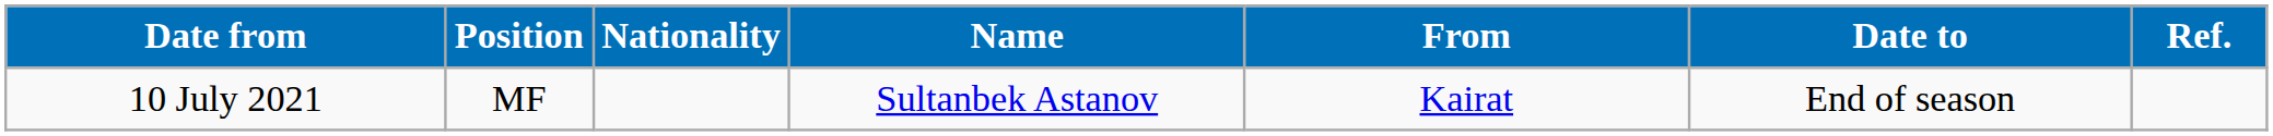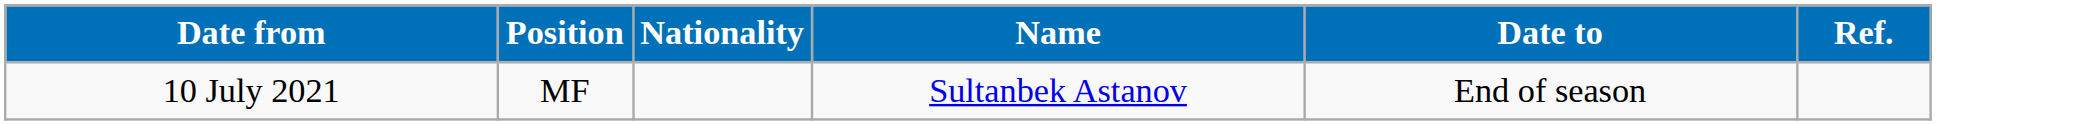 <table class="wikitable" style="text-align:center; font-size:90%; ">
 <tr>
 <th style="background:#0070B8; color:#FFFFFF; width:200px;">Date from</th>
 <th style="background:#0070B8; color:#FFFFFF; width:50px;">Position</th>
 <th style="background:#0070B8; color:#FFFFFF; width:50px;">Nationality</th>
 <th style="background:#0070B8; color:#FFFFFF; width:200px;">Name</th>
-<th style="background:#0070B8; color:#FFFFFF; width:200px;">From</th>
 <th style="background:#0070B8; color:#FFFFFF; width:200px;">Date to</th>
 <th style="background:#0070B8; color:#FFFFFF; width:50px;">Ref.</th>
 </tr>
 <tr>
 <td>10 July 2021</td>
 <td>MF</td>
 <td></td>
 <td><a href='#'>Sultanbek Astanov</a></td>
-<td><a href='#'>Kairat</a></td>
 <td>End of season</td>
 <td></td>
 </tr>
 </table>
